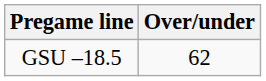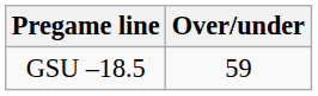 <table class="wikitable">
 <tr align="center">
 <th style=>Pregame line</th>
 <th style=>Over/under</th>
 </tr>
 <tr align="center">
 <td>GSU –18.5</td>
-<td>62</td>
+<td>59</td>
 </tr>
 </table>
